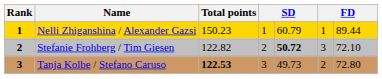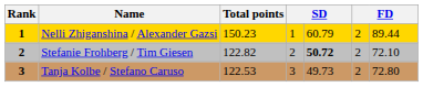 <table class="wikitable sortable">
 <tr>
 <th>Rank</th>
 <th>Name</th>
 <th>Total points</th>
 <th colspan="2" width="80px"><a href='#'>SD</a></th>
 <th colspan="2" width="80px"><a href='#'>FD</a></th>
 </tr>
 <tr bgcolor="gold">
 <td align="center"><strong>1</strong></td>
 <td><a href='#'>Nelli Zhiganshina</a> / <a href='#'>Alexander Gazsi</a></td>
 <td>150.23</td>
 <td>1</td>
 <td>60.79</td>
-<td>1</td>
+<td>2</td>
 <td>89.44</td>
 </tr>
 <tr bgcolor="silver">
 <td align="center"><strong>2</strong></td>
 <td><a href='#'>Stefanie Frohberg</a> / <a href='#'>Tim Giesen</a></td>
 <td>122.82</td>
 <td>2</td>
 <td><strong>50.72</strong></td>
-<td>3</td>
+<td>2</td>
 <td>72.10</td>
 </tr>
 <tr bgcolor="cc9966">
 <td align="center"><strong>3</strong></td>
 <td><a href='#'>Tanja Kolbe</a> / <a href='#'>Stefano Caruso</a></td>
-<td><strong>122.53</strong></td>
+<td>122.53</td>
 <td>3</td>
 <td>49.73</td>
 <td>2</td>
 <td>72.80</td>
 </tr>
 </table>
